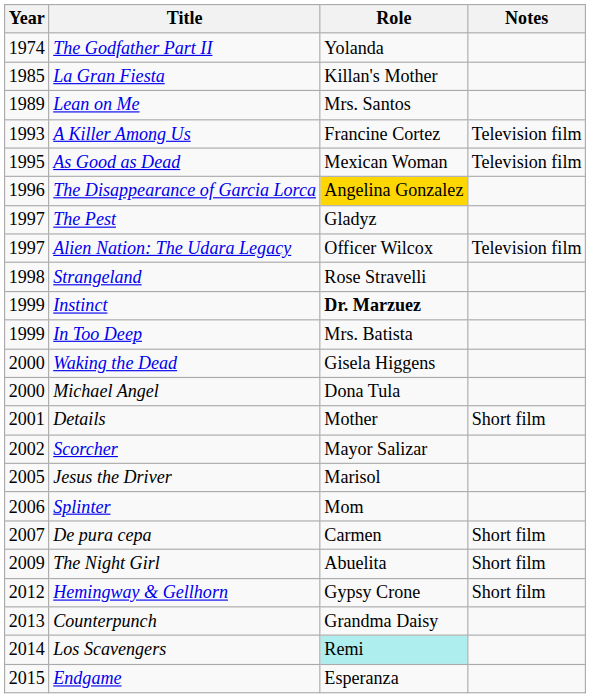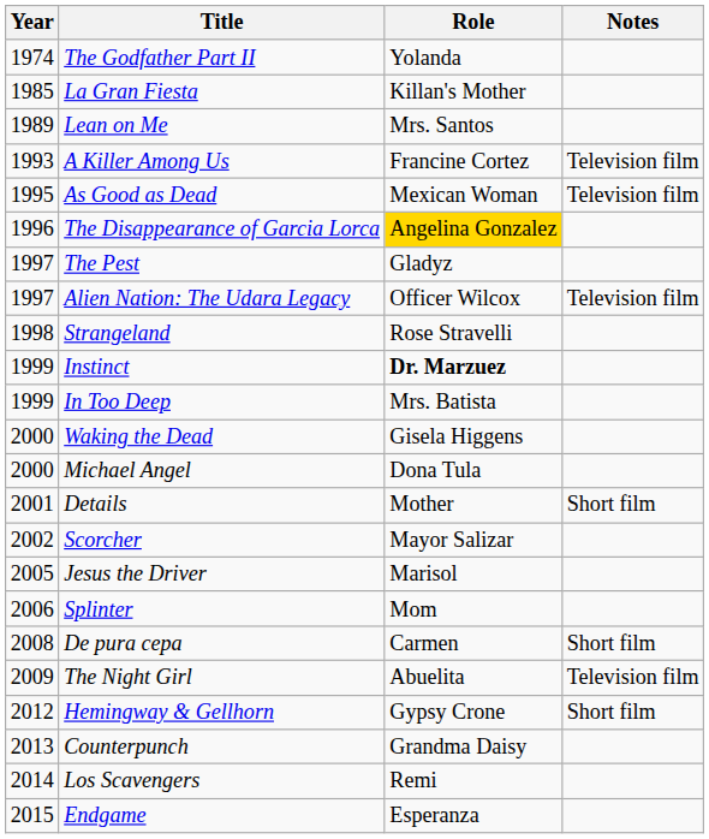 <table class="wikitable sortable">
 <tr>
 <th>Year</th>
 <th>Title</th>
 <th>Role</th>
 <th class="unsortable">Notes</th>
 </tr>
 <tr>
 <td>1974</td>
 <td><em><a href='#'>The Godfather Part II</a></em></td>
 <td>Yolanda</td>
 <td></td>
 </tr>
 <tr>
 <td>1985</td>
 <td><em><a href='#'>La Gran Fiesta</a></em></td>
 <td>Killan's Mother</td>
 <td></td>
 </tr>
 <tr>
 <td>1989</td>
 <td><em><a href='#'>Lean on Me</a></em></td>
 <td>Mrs. Santos</td>
 <td></td>
 </tr>
 <tr>
 <td>1993</td>
 <td><em><a href='#'>A Killer Among Us</a></em></td>
 <td>Francine Cortez</td>
 <td>Television film</td>
 </tr>
 <tr>
 <td>1995</td>
 <td><em><a href='#'>As Good as Dead</a></em></td>
 <td>Mexican Woman</td>
 <td>Television film</td>
 </tr>
 <tr>
 <td>1996</td>
 <td><em><a href='#'>The Disappearance of Garcia Lorca</a></em></td>
 <td style="background: gold;">Angelina Gonzalez</td>
 <td></td>
 </tr>
 <tr>
 <td>1997</td>
 <td><em><a href='#'>The Pest</a></em></td>
 <td>Gladyz</td>
 <td></td>
 </tr>
 <tr>
 <td>1997</td>
 <td><em><a href='#'>Alien Nation: The Udara Legacy</a></em></td>
 <td>Officer Wilcox</td>
 <td>Television film</td>
 </tr>
 <tr>
 <td>1998</td>
 <td><em><a href='#'>Strangeland</a></em></td>
 <td>Rose Stravelli</td>
 <td></td>
 </tr>
 <tr>
 <td>1999</td>
 <td><em><a href='#'>Instinct</a></em></td>
 <td><strong>Dr. Marzuez</strong></td>
 <td></td>
 </tr>
 <tr>
 <td>1999</td>
 <td><em><a href='#'>In Too Deep</a></em></td>
 <td>Mrs. Batista</td>
 <td></td>
 </tr>
 <tr>
 <td>2000</td>
 <td><em><a href='#'>Waking the Dead</a></em></td>
 <td>Gisela Higgens</td>
 <td></td>
 </tr>
 <tr>
 <td>2000</td>
 <td><em>Michael Angel</em></td>
 <td>Dona Tula</td>
 <td></td>
 </tr>
 <tr>
 <td>2001</td>
 <td><em>Details</em></td>
 <td>Mother</td>
 <td>Short film</td>
 </tr>
 <tr>
 <td>2002</td>
 <td><em><a href='#'>Scorcher</a></em></td>
 <td>Mayor Salizar</td>
 <td></td>
 </tr>
 <tr>
 <td>2005</td>
 <td><em>Jesus the Driver</em></td>
 <td>Marisol</td>
 <td></td>
 </tr>
 <tr>
 <td>2006</td>
 <td><em><a href='#'>Splinter</a></em></td>
 <td>Mom</td>
 <td></td>
 </tr>
 <tr>
-<td>2007</td>
+<td>2008</td>
 <td><em>De pura cepa</em></td>
 <td>Carmen</td>
 <td>Short film</td>
 </tr>
 <tr>
 <td>2009</td>
 <td><em>The Night Girl</em></td>
 <td>Abuelita</td>
-<td>Short film</td>
+<td>Television film</td>
 </tr>
 <tr>
 <td>2012</td>
 <td><em><a href='#'>Hemingway & Gellhorn</a></em></td>
 <td>Gypsy Crone</td>
 <td>Short film</td>
 </tr>
 <tr>
 <td>2013</td>
 <td><em>Counterpunch</em></td>
 <td>Grandma Daisy</td>
 <td></td>
 </tr>
 <tr>
 <td>2014</td>
 <td><em>Los Scavengers</em></td>
-<td style="background: paleturquoise;">Remi</td>
+<td>Remi</td>
 <td></td>
 </tr>
 <tr>
 <td>2015</td>
 <td><em><a href='#'>Endgame</a></em></td>
 <td>Esperanza</td>
 <td></td>
 </tr>
 </table>
